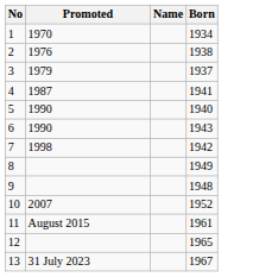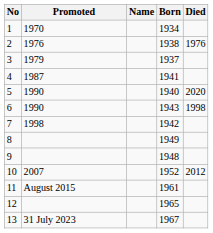 <table class="wikitable sortable">
 <tr>
 <th>No</th>
 <th scope="col" width="160px">Promoted </th>
 <th>Name</th>
 <th>Born</th>
+<th>Died</th>
 </tr>
 <tr>
 <td>1</td>
 <td>1970</td>
 <td></td>
 <td>1934</td>
+<td></td>
 </tr>
 <tr>
 <td>2</td>
 <td>1976</td>
 <td></td>
 <td>1938</td>
+<td>1976</td>
 </tr>
 <tr>
 <td>3</td>
 <td>1979</td>
 <td></td>
 <td>1937</td>
+<td></td>
 </tr>
 <tr>
 <td>4</td>
 <td>1987</td>
 <td></td>
 <td>1941</td>
+<td></td>
 </tr>
 <tr>
 <td>5</td>
 <td>1990</td>
 <td></td>
 <td>1940</td>
+<td>2020</td>
 </tr>
 <tr>
 <td>6</td>
 <td>1990</td>
 <td></td>
 <td>1943</td>
+<td>1998</td>
 </tr>
 <tr>
 <td>7</td>
 <td>1998</td>
 <td></td>
 <td>1942</td>
+<td></td>
 </tr>
 <tr>
 <td>8</td>
 <td></td>
 <td></td>
 <td>1949</td>
+<td></td>
 </tr>
 <tr>
 <td>9</td>
 <td></td>
 <td></td>
 <td>1948</td>
+<td></td>
 </tr>
 <tr>
 <td>10</td>
 <td>2007</td>
 <td></td>
 <td>1952</td>
+<td>2012</td>
 </tr>
 <tr>
 <td>11</td>
 <td>August 2015</td>
 <td></td>
 <td>1961</td>
+<td></td>
 </tr>
 <tr>
 <td>12</td>
 <td></td>
 <td></td>
 <td>1965</td>
+<td></td>
 </tr>
 <tr>
 <td>13</td>
 <td>31 July 2023</td>
 <td></td>
 <td>1967</td>
+<td></td>
 </tr>
 </table>
